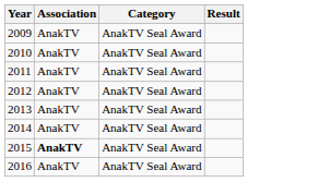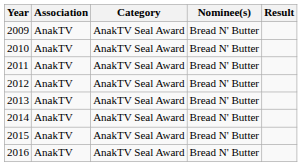 <table class="wikitable sortable">
 <tr>
 <th>Year</th>
 <th>Association</th>
 <th>Category</th>
+<th>Nominee(s)</th>
 <th>Result</th>
 </tr>
 <tr>
 <td>2009</td>
 <td>AnakTV</td>
 <td>AnakTV Seal Award</td>
+<td>Bread N' Butter</td>
 <td></td>
 </tr>
 <tr>
 <td>2010</td>
 <td>AnakTV</td>
 <td>AnakTV Seal Award</td>
+<td>Bread N' Butter</td>
 <td></td>
 </tr>
 <tr>
 <td>2011</td>
 <td>AnakTV</td>
 <td>AnakTV Seal Award</td>
+<td>Bread N' Butter</td>
 <td></td>
 </tr>
 <tr>
 <td>2012</td>
 <td>AnakTV</td>
 <td>AnakTV Seal Award</td>
+<td>Bread N' Butter</td>
 <td></td>
 </tr>
 <tr>
 <td>2013</td>
 <td>AnakTV</td>
 <td>AnakTV Seal Award</td>
+<td>Bread N' Butter</td>
 <td></td>
 </tr>
 <tr>
 <td>2014</td>
 <td>AnakTV</td>
 <td>AnakTV Seal Award</td>
+<td>Bread N' Butter</td>
 <td></td>
 </tr>
 <tr>
 <td>2015</td>
-<td><strong>AnakTV</strong></td>
+<td>AnakTV</td>
 <td>AnakTV Seal Award</td>
+<td>Bread N' Butter</td>
 <td></td>
 </tr>
 <tr>
 <td>2016</td>
 <td>AnakTV</td>
 <td>AnakTV Seal Award</td>
+<td>Bread N' Butter</td>
 <td></td>
 </tr>
 </table>
